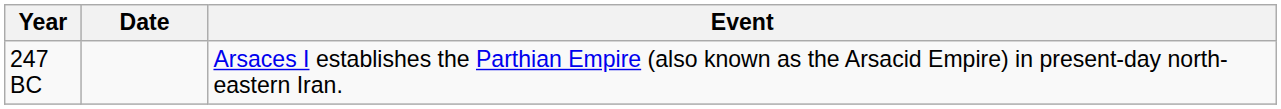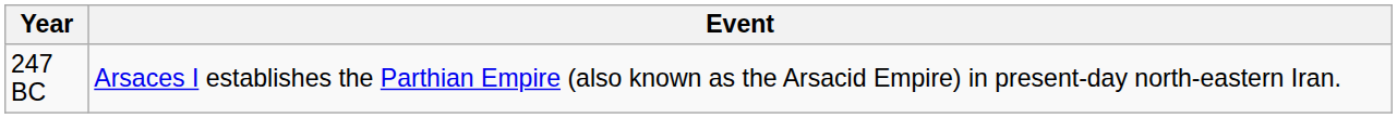 <table class="wikitable" width="100%">
 <tr>
 <th style="width:6%">Year</th>
-<th style="width:10%">Date</th>
 <th>Event</th>
 </tr>
 <tr>
 <td>247 BC</td>
-<td></td>
 <td><a href='#'>Arsaces I</a> establishes the <a href='#'>Parthian Empire</a> (also known as the Arsacid Empire) in present-day north-eastern Iran.</td>
 </tr>
 </table>
